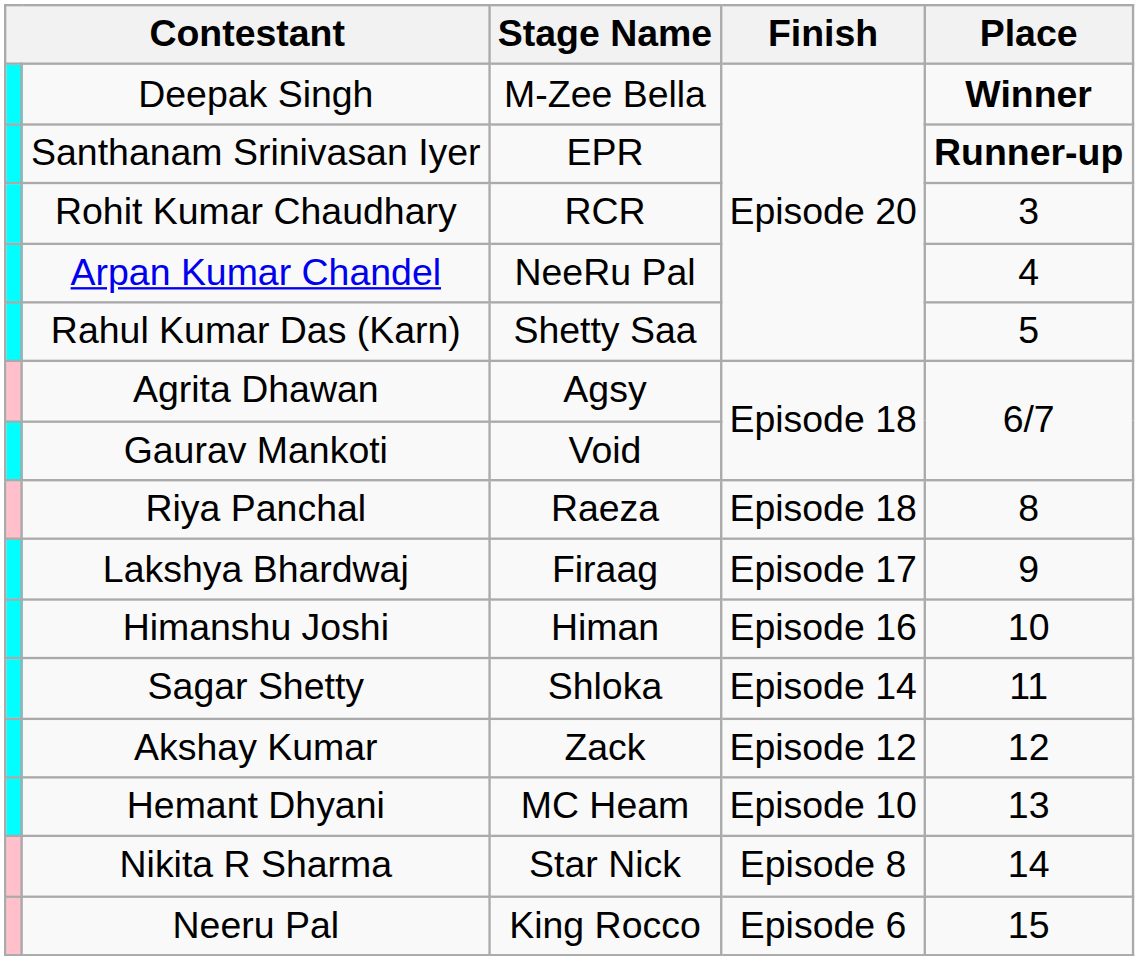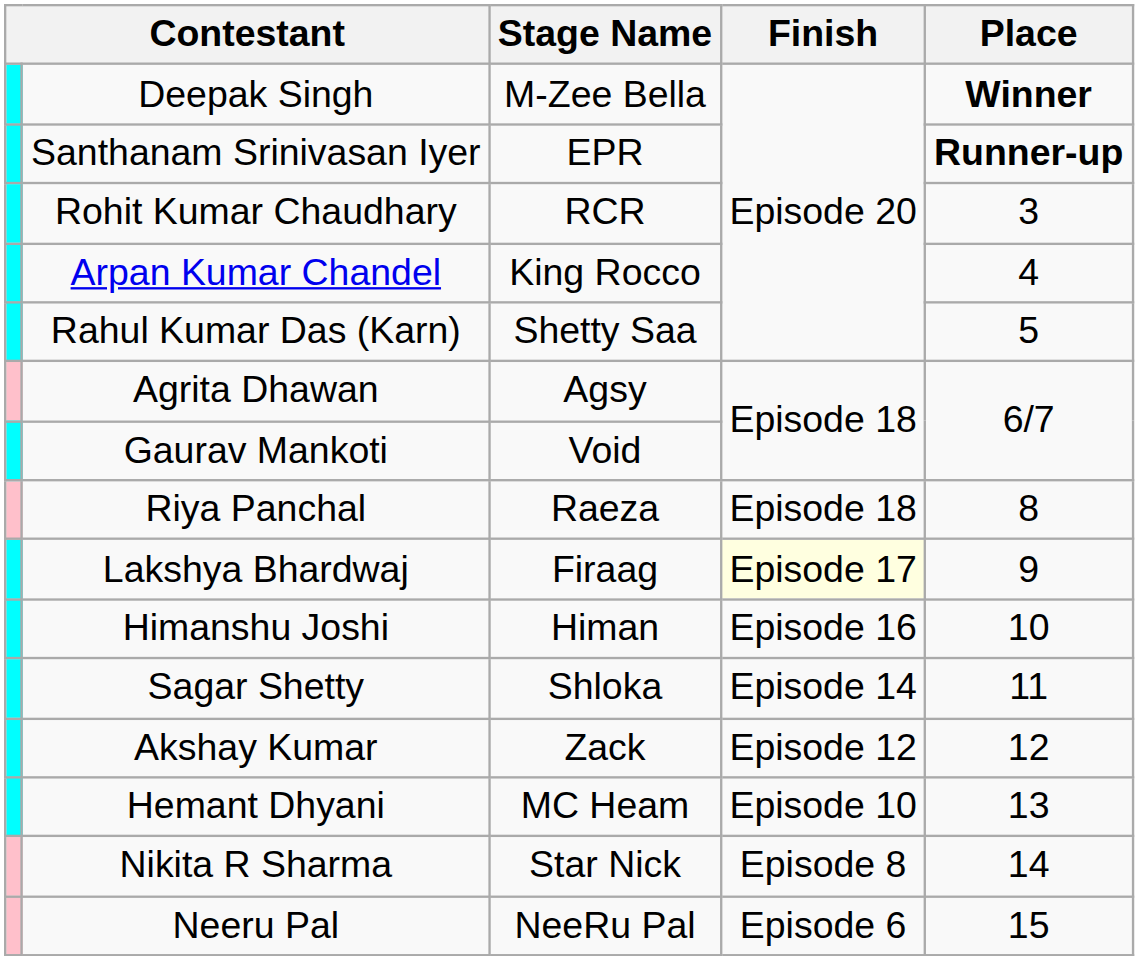 <table class="wikitable sortable" style="text-align:center">
 <tr>
 <th colspan="2">Contestant</th>
 <th>Stage Name</th>
 <th>Finish</th>
 <th>Place</th>
 </tr>
 <tr>
 <td style="background:cyan;"></td>
 <td>Deepak Singh</td>
 <td>M-Zee Bella</td>
 <td rowspan="5">Episode 20</td>
 <td><strong>Winner</strong></td>
 </tr>
 <tr>
 <td style="background:cyan;"></td>
 <td>Santhanam Srinivasan Iyer</td>
 <td>EPR</td>
 <td><strong>Runner-up</strong></td>
 </tr>
 <tr>
 <td style="background:cyan;"></td>
 <td>Rohit Kumar Chaudhary</td>
 <td>RCR</td>
 <td>3</td>
 </tr>
 <tr>
 <td style="background:cyan;"></td>
 <td><a href='#'>Arpan Kumar Chandel</a></td>
-<td>NeeRu Pal</td>
+<td>King Rocco</td>
 <td>4</td>
 </tr>
 <tr>
 <td style="background:cyan;"></td>
 <td>Rahul Kumar Das (Karn)</td>
 <td>Shetty Saa</td>
 <td>5</td>
 </tr>
 <tr>
 <td style="background:pink;"></td>
 <td>Agrita Dhawan</td>
 <td>Agsy</td>
 <td rowspan="2">Episode 18</td>
 <td rowspan="2">6/7</td>
 </tr>
 <tr>
 <td style="background:cyan;"></td>
 <td>Gaurav Mankoti</td>
 <td>Void</td>
 </tr>
 <tr>
 <td style="background:pink;"></td>
 <td>Riya Panchal</td>
 <td>Raeza</td>
 <td>Episode 18</td>
 <td>8</td>
 </tr>
 <tr>
 <td style="background:cyan;"></td>
 <td>Lakshya Bhardwaj</td>
 <td>Firaag</td>
-<td>Episode 17</td>
+<td style="background: lightyellow;">Episode 17</td>
 <td>9</td>
 </tr>
 <tr>
 <td style="background:cyan;"></td>
 <td>Himanshu Joshi</td>
 <td>Himan</td>
 <td>Episode 16</td>
 <td>10</td>
 </tr>
 <tr>
 <td style="background:cyan;"></td>
 <td>Sagar Shetty</td>
 <td>Shloka</td>
 <td>Episode 14</td>
 <td>11</td>
 </tr>
 <tr>
 <td style="background:cyan;"></td>
 <td>Akshay Kumar</td>
 <td>Zack</td>
 <td>Episode 12</td>
 <td>12</td>
 </tr>
 <tr>
 <td style="background:cyan;"></td>
 <td>Hemant Dhyani</td>
 <td>MC Heam</td>
 <td>Episode 10</td>
 <td>13</td>
 </tr>
 <tr>
 <td style="background:pink;"></td>
 <td>Nikita R Sharma </td>
 <td>Star Nick</td>
 <td>Episode 8</td>
 <td>14</td>
 </tr>
 <tr>
 <td style="background:pink;"></td>
 <td>Neeru Pal</td>
-<td>King Rocco</td>
+<td>NeeRu Pal</td>
 <td>Episode 6</td>
 <td>15</td>
 </tr>
 </table>
